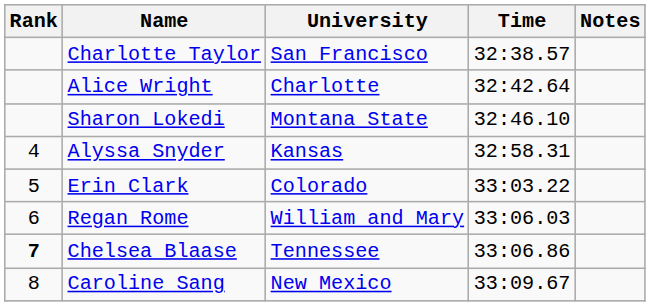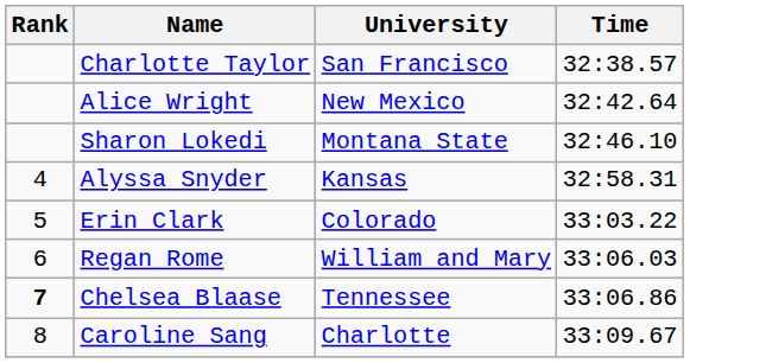 <table class="wikitable sortable" style="text-align:center">
 <tr>
 <th>Rank</th>
 <th>Name</th>
 <th>University</th>
 <th>Time</th>
-<th>Notes</th>
 </tr>
 <tr>
 <td></td>
 <td align=left><a href='#'>Charlotte Taylor</a></td>
 <td align=left><a href='#'>San Francisco</a></td>
 <td>32:38.57</td>
-<td></td>
 </tr>
 <tr>
 <td></td>
 <td align=left><a href='#'>Alice Wright</a> </td>
-<td align="left"><a href='#'>Charlotte</a></td>
+<td align=left><a href='#'>New Mexico</a></td>
 <td>32:42.64</td>
-<td></td>
 </tr>
 <tr>
 <td></td>
 <td align=left><a href='#'>Sharon Lokedi</a> </td>
 <td align="left"><a href='#'>Montana State</a></td>
 <td>32:46.10</td>
-<td></td>
 </tr>
 <tr>
 <td>4</td>
 <td align=left><a href='#'>Alyssa Snyder</a></td>
 <td align=left><a href='#'>Kansas</a></td>
 <td>32:58.31</td>
-<td></td>
 </tr>
 <tr>
 <td>5</td>
 <td align=left><a href='#'>Erin Clark</a></td>
 <td align=left><a href='#'>Colorado</a></td>
 <td>33:03.22</td>
-<td></td>
 </tr>
 <tr>
 <td>6</td>
 <td align=left><a href='#'>Regan Rome</a></td>
 <td align="left"><a href='#'>William and Mary</a></td>
 <td>33:06.03</td>
-<td></td>
 </tr>
 <tr>
 <td><strong>7</strong></td>
 <td align=left><a href='#'>Chelsea Blaase</a></td>
 <td align="left"><a href='#'>Tennessee</a></td>
 <td>33:06.86</td>
-<td></td>
 </tr>
 <tr>
 <td>8</td>
 <td align=left><a href='#'>Caroline Sang</a> </td>
-<td align=left><a href='#'>New Mexico</a></td>
+<td align="left"><a href='#'>Charlotte</a></td>
 <td>33:09.67</td>
-<td></td>
 </tr>
 </table>
